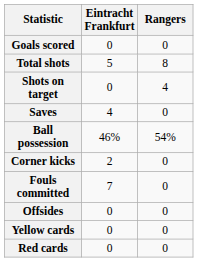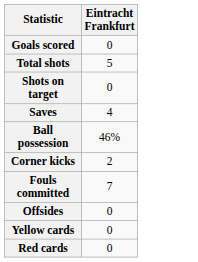 <table class="wikitable plainrowheaders" style="text-align:center">
 <tr>
 <th scope="col" style="width:100px">Statistic</th>
 <th scope="col" style="width:70px">Eintracht Frankfurt</th>
-<th scope="col" style="width:70px">Rangers</th>
 </tr>
 <tr>
 <th scope=row>Goals scored</th>
-<td>0</td>
 <td>0</td>
 </tr>
 <tr>
 <th scope=row>Total shots</th>
 <td>5</td>
-<td>8</td>
 </tr>
 <tr>
 <th scope=row>Shots on target</th>
 <td>0</td>
-<td>4</td>
 </tr>
 <tr>
 <th scope=row>Saves</th>
 <td>4</td>
-<td>0</td>
 </tr>
 <tr>
 <th scope=row>Ball possession</th>
 <td>46%</td>
-<td>54%</td>
 </tr>
 <tr>
 <th scope=row>Corner kicks</th>
 <td>2</td>
-<td>0</td>
 </tr>
 <tr>
 <th scope=row>Fouls committed</th>
 <td>7</td>
-<td>0</td>
 </tr>
 <tr>
 <th scope=row>Offsides</th>
-<td>0</td>
 <td>0</td>
 </tr>
 <tr>
 <th scope=row>Yellow cards</th>
 <td>0</td>
-<td>0</td>
 </tr>
 <tr>
 <th scope=row>Red cards</th>
 <td>0</td>
-<td>0</td>
 </tr>
 </table>
